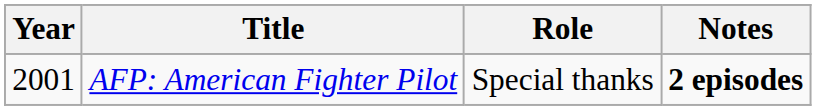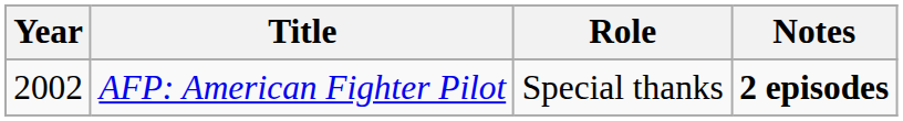 <table class="wikitable">
 <tr>
 <th>Year</th>
 <th>Title</th>
 <th>Role</th>
 <th>Notes</th>
 </tr>
 <tr>
-<td>2001</td>
+<td>2002</td>
 <td><em><a href='#'>AFP: American Fighter Pilot</a></em></td>
 <td>Special thanks</td>
 <td><strong>2 episodes</strong></td>
 </tr>
 </table>
